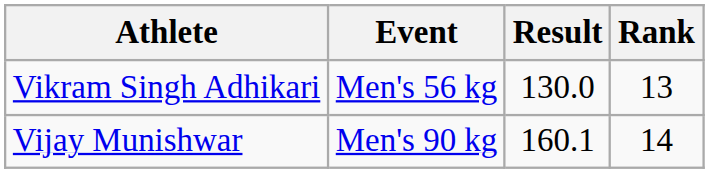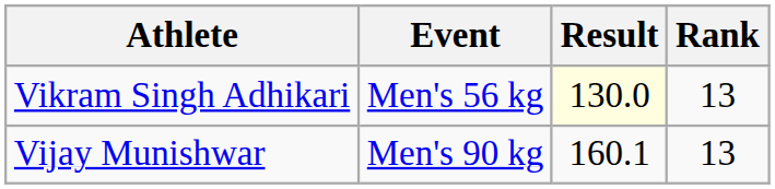 <table class="wikitable" style="font-size:90%">
 <tr>
 <th>Athlete</th>
 <th>Event</th>
 <th>Result</th>
 <th>Rank</th>
 </tr>
 <tr>
 <td><a href='#'>Vikram Singh Adhikari</a></td>
 <td><a href='#'>Men's 56 kg</a></td>
-<td align="center">130.0</td>
+<td align="center" style="background: lightyellow;">130.0</td>
 <td align="center">13</td>
 </tr>
 <tr>
 <td><a href='#'>Vijay Munishwar</a></td>
 <td><a href='#'>Men's 90 kg</a></td>
 <td align="center">160.1</td>
-<td align="center">14</td>
+<td align="center">13</td>
 </tr>
 </table>
